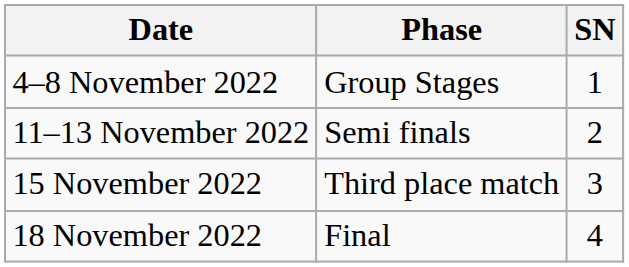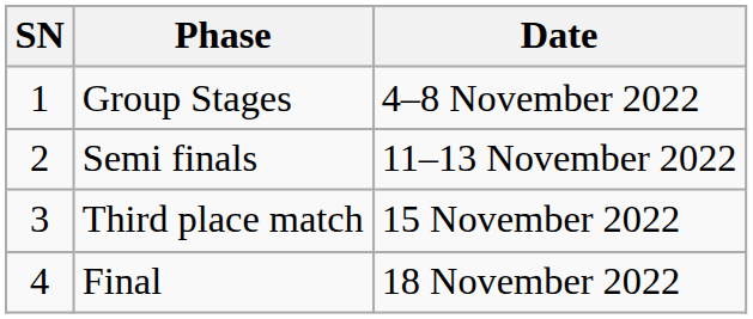 <table class="wikitable" style="text-align:center;">
 <tr>
+<th>SN</th>
+<th>Phase</th>
 <th>Date</th>
-<th>Phase</th>
-<th>SN</th>
 </tr>
 <tr>
+<td>1</td>
+<td align="left">Group Stages</td>
 <td align="left">4–8 November 2022</td>
-<td align="left">Group Stages</td>
-<td>1</td>
 </tr>
 <tr>
+<td>2</td>
+<td align="left">Semi finals</td>
 <td align="left">11–13 November 2022</td>
-<td align="left">Semi finals</td>
-<td>2</td>
 </tr>
 <tr>
+<td>3</td>
+<td align="left">Third place match</td>
 <td align="left">15 November 2022</td>
-<td align="left">Third place match</td>
-<td>3</td>
 </tr>
 <tr>
+<td>4</td>
+<td align="left">Final</td>
 <td align="left">18 November 2022</td>
-<td align="left">Final</td>
-<td>4</td>
 </tr>
 </table>
